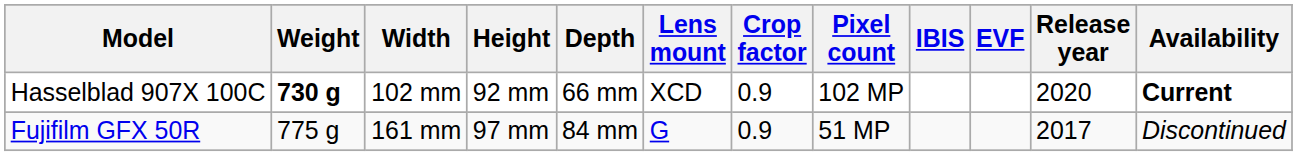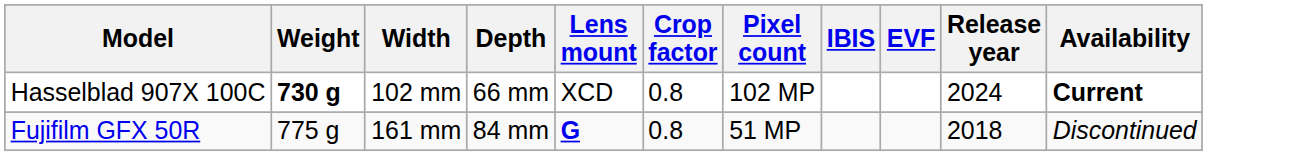 <table class="wikitable sortable col2right col3right col4right col5right col7right col8right" style="font-size:90%;white-space:nowrap">
 <tr>
 <th>Model</th>
 <th>Weight</th>
 <th>Width</th>
-<th>Height</th>
 <th>Depth</th>
 <th><a href='#'>Lens<br>mount</a></th>
 <th><a href='#'>Crop<br>factor</a></th>
 <th><a href='#'>Pixel<br>count</a></th>
 <th><a href='#'>IBIS</a></th>
 <th><a href='#'>EVF</a></th>
 <th class=unsortable>Release<br>year</th>
 <th class=unsortable>Availability</th>
 </tr>
 <tr style="background:white">
 <td>Hasselblad 907X 100C</td>
 <td><strong>730 g</strong></td>
 <td>102 mm</td>
-<td>92 mm</td>
 <td>66 mm</td>
 <td>XCD</td>
-<td>0.9</td>
+<td>0.8</td>
 <td>102 MP</td>
 <td></td>
 <td></td>
-<td>2020</td>
+<td>2024</td>
 <td><strong>Current</strong></td>
 </tr>
 <tr>
 <td><a href='#'>Fujifilm GFX 50R</a></td>
 <td>775 g</td>
 <td>161 mm</td>
-<td>97 mm</td>
 <td>84 mm</td>
-<td><a href='#'>G</a></td>
-<td>0.9</td>
+<td><strong><a href='#'>G</a></strong></td>
+<td>0.8</td>
 <td>51 MP</td>
 <td></td>
 <td></td>
-<td>2017</td>
+<td>2018</td>
 <td><em>Discontinued</em></td>
 </tr>
 </table>
